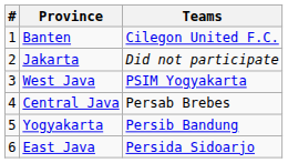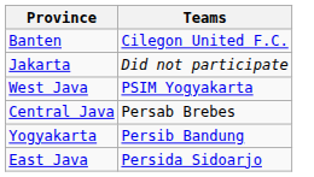 <table class="wikitable">
 <tr>
-<th>#</th>
 <th>Province</th>
 <th>Teams</th>
 </tr>
 <tr>
-<td>1</td>
 <td> <a href='#'>Banten</a></td>
 <td><a href='#'>Cilegon United F.C.</a></td>
 </tr>
 <tr>
-<td>2</td>
 <td> <a href='#'>Jakarta</a></td>
 <td><em>Did not participate</em></td>
 </tr>
 <tr>
-<td>3</td>
 <td> <a href='#'>West Java</a></td>
 <td><a href='#'>PSIM Yogyakarta</a></td>
 </tr>
 <tr>
-<td>4</td>
 <td> <a href='#'>Central Java</a></td>
 <td>Persab Brebes</td>
 </tr>
 <tr>
-<td>5</td>
 <td> <a href='#'>Yogyakarta</a></td>
 <td><a href='#'>Persib Bandung</a></td>
 </tr>
 <tr>
-<td>6</td>
 <td> <a href='#'>East Java</a></td>
 <td><a href='#'>Persida Sidoarjo</a></td>
 </tr>
 </table>
